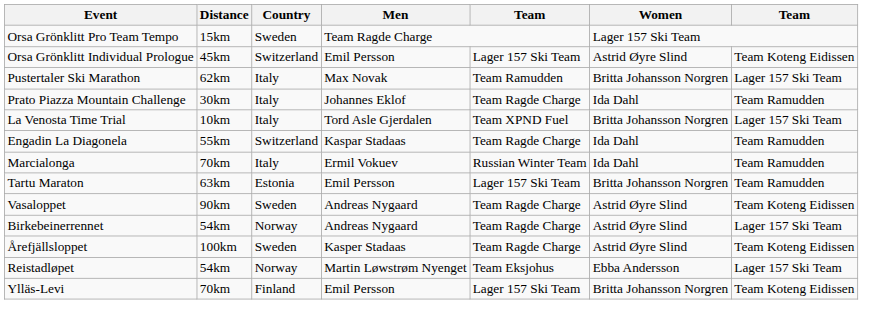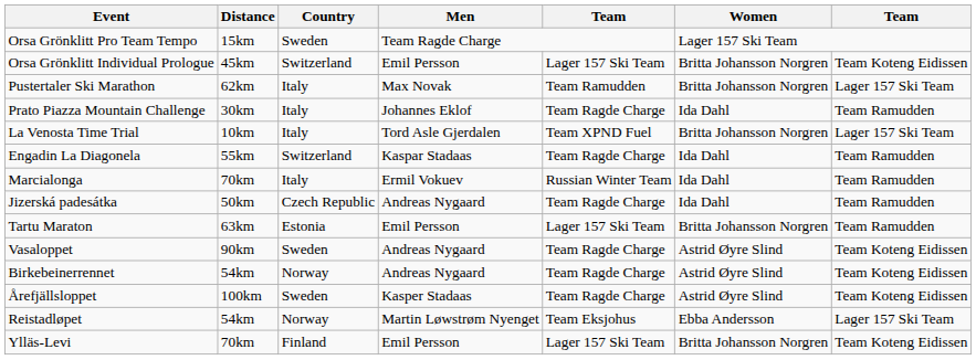 <table class="wikitable">
 <tr>
 <th>Event</th>
 <th>Distance</th>
 <th>Country</th>
 <th>Men</th>
 <th>Team</th>
 <th>Women</th>
 <th>Team</th>
 </tr>
 <tr>
 <td>Orsa Grönklitt Pro Team Tempo</td>
 <td>15km</td>
 <td> Sweden</td>
 <td colspan="2">Team Ragde Charge</td>
 <td colspan="2">Lager 157 Ski Team</td>
 </tr>
 <tr>
 <td>Orsa Grönklitt Individual Prologue</td>
 <td>45km</td>
 <td> Switzerland</td>
 <td> Emil Persson</td>
 <td>Lager 157 Ski Team</td>
-<td> Astrid Øyre Slind</td>
+<td> Britta Johansson Norgren</td>
 <td>Team Koteng Eidissen</td>
 </tr>
 <tr>
 <td>Pustertaler Ski Marathon</td>
 <td>62km</td>
 <td> Italy</td>
 <td> Max Novak</td>
 <td>Team Ramudden</td>
 <td> Britta Johansson Norgren</td>
 <td>Lager 157 Ski Team</td>
 </tr>
 <tr>
 <td>Prato Piazza Mountain Challenge</td>
 <td>30km</td>
 <td> Italy</td>
 <td> Johannes Eklof</td>
 <td>Team Ragde Charge</td>
 <td> Ida Dahl</td>
 <td>Team Ramudden</td>
 </tr>
 <tr>
 <td>La Venosta Time Trial</td>
 <td>10km</td>
 <td> Italy</td>
 <td> Tord Asle Gjerdalen</td>
 <td>Team XPND Fuel</td>
 <td> Britta Johansson Norgren</td>
 <td>Lager 157 Ski Team</td>
 </tr>
 <tr>
 <td>Engadin La Diagonela</td>
 <td>55km</td>
 <td> Switzerland</td>
 <td> Kaspar Stadaas</td>
 <td>Team Ragde Charge</td>
 <td> Ida Dahl</td>
 <td>Team Ramudden</td>
 </tr>
 <tr>
 <td>Marcialonga</td>
 <td>70km</td>
 <td> Italy</td>
 <td>Ermil Vokuev</td>
 <td>Russian Winter Team</td>
 <td> Ida Dahl</td>
 <td>Team Ramudden</td>
 </tr>
 <tr>
+<td>Jizerská padesátka</td>
+<td>50km</td>
+<td> Czech Republic</td>
+<td> Andreas Nygaard</td>
+<td>Team Ragde Charge</td>
+<td> Ida Dahl</td>
+<td>Team Ramudden</td>
+</tr>
+<tr>
 <td>Tartu Maraton</td>
 <td>63km</td>
 <td> Estonia</td>
 <td> Emil Persson</td>
 <td>Lager 157 Ski Team</td>
 <td> Britta Johansson Norgren</td>
 <td>Team Ramudden</td>
 </tr>
 <tr>
 <td>Vasaloppet</td>
 <td>90km</td>
 <td> Sweden</td>
 <td> Andreas Nygaard</td>
 <td>Team Ragde Charge</td>
 <td> Astrid Øyre Slind</td>
 <td>Team Koteng Eidissen</td>
 </tr>
 <tr>
 <td>Birkebeinerrennet</td>
 <td>54km</td>
 <td> Norway</td>
 <td> Andreas Nygaard</td>
 <td>Team Ragde Charge</td>
 <td> Astrid Øyre Slind</td>
-<td>Lager 157 Ski Team</td>
+<td>Team Koteng Eidissen</td>
 </tr>
 <tr>
 <td>Årefjällsloppet</td>
 <td>100km</td>
 <td> Sweden</td>
 <td> Kasper Stadaas</td>
 <td>Team Ragde Charge</td>
 <td> Astrid Øyre Slind</td>
 <td>Team Koteng Eidissen</td>
 </tr>
 <tr>
 <td>Reistadløpet</td>
 <td>54km</td>
 <td> Norway</td>
 <td> Martin Løwstrøm Nyenget</td>
 <td>Team Eksjohus</td>
 <td> Ebba Andersson</td>
 <td>Lager 157 Ski Team</td>
 </tr>
 <tr>
 <td>Ylläs-Levi</td>
 <td>70km</td>
 <td> Finland</td>
 <td> Emil Persson</td>
 <td>Lager 157 Ski Team</td>
 <td> Britta Johansson Norgren</td>
 <td>Team Koteng Eidissen</td>
 </tr>
 </table>
